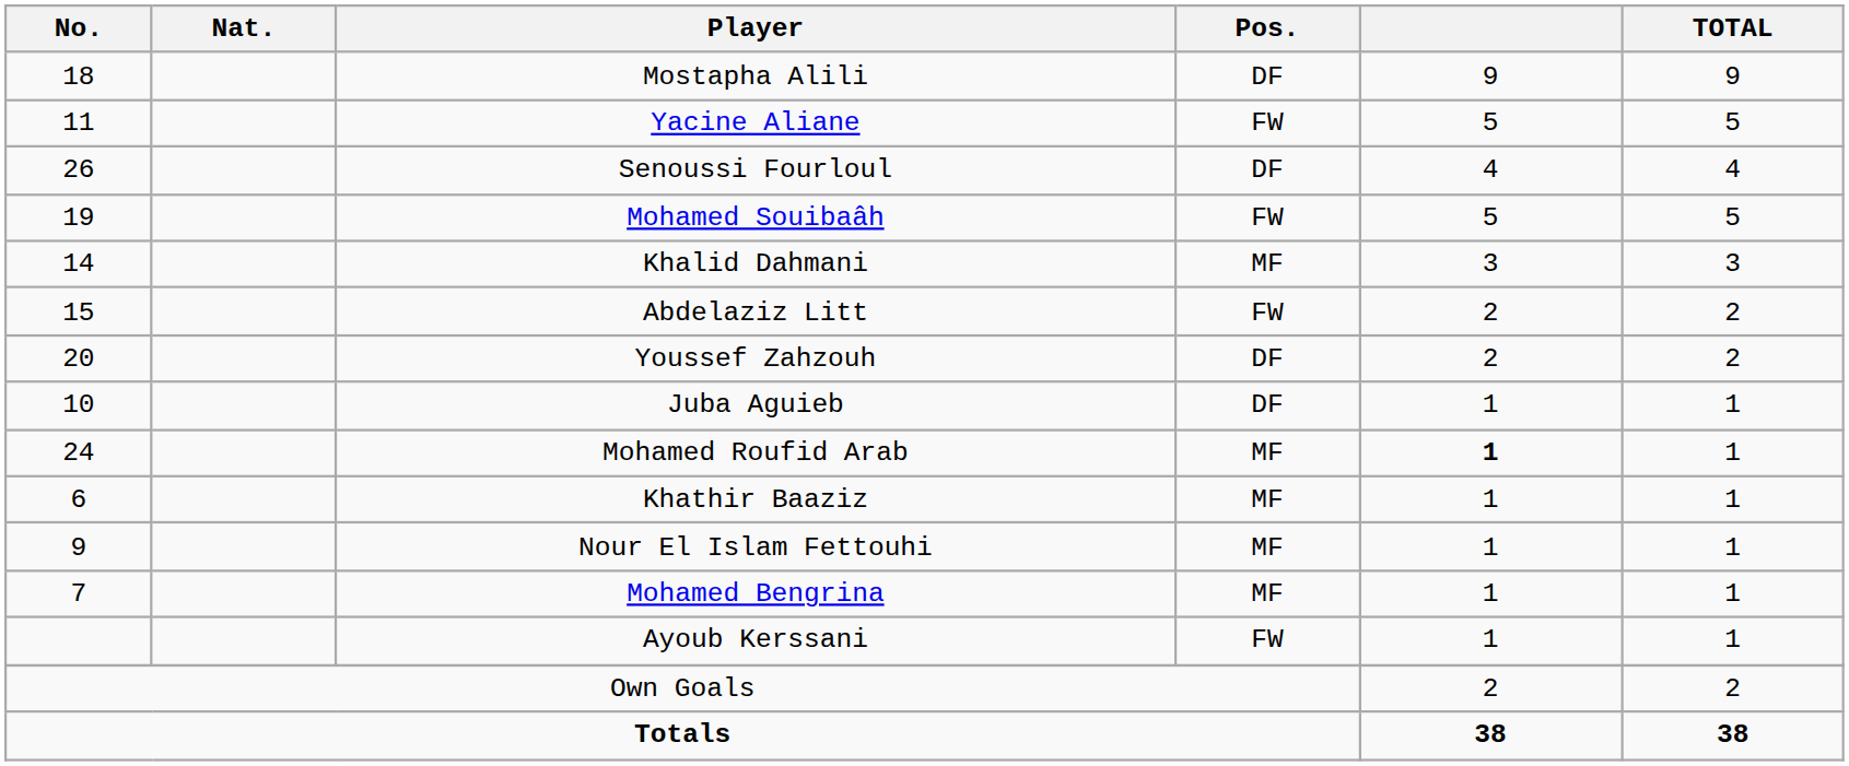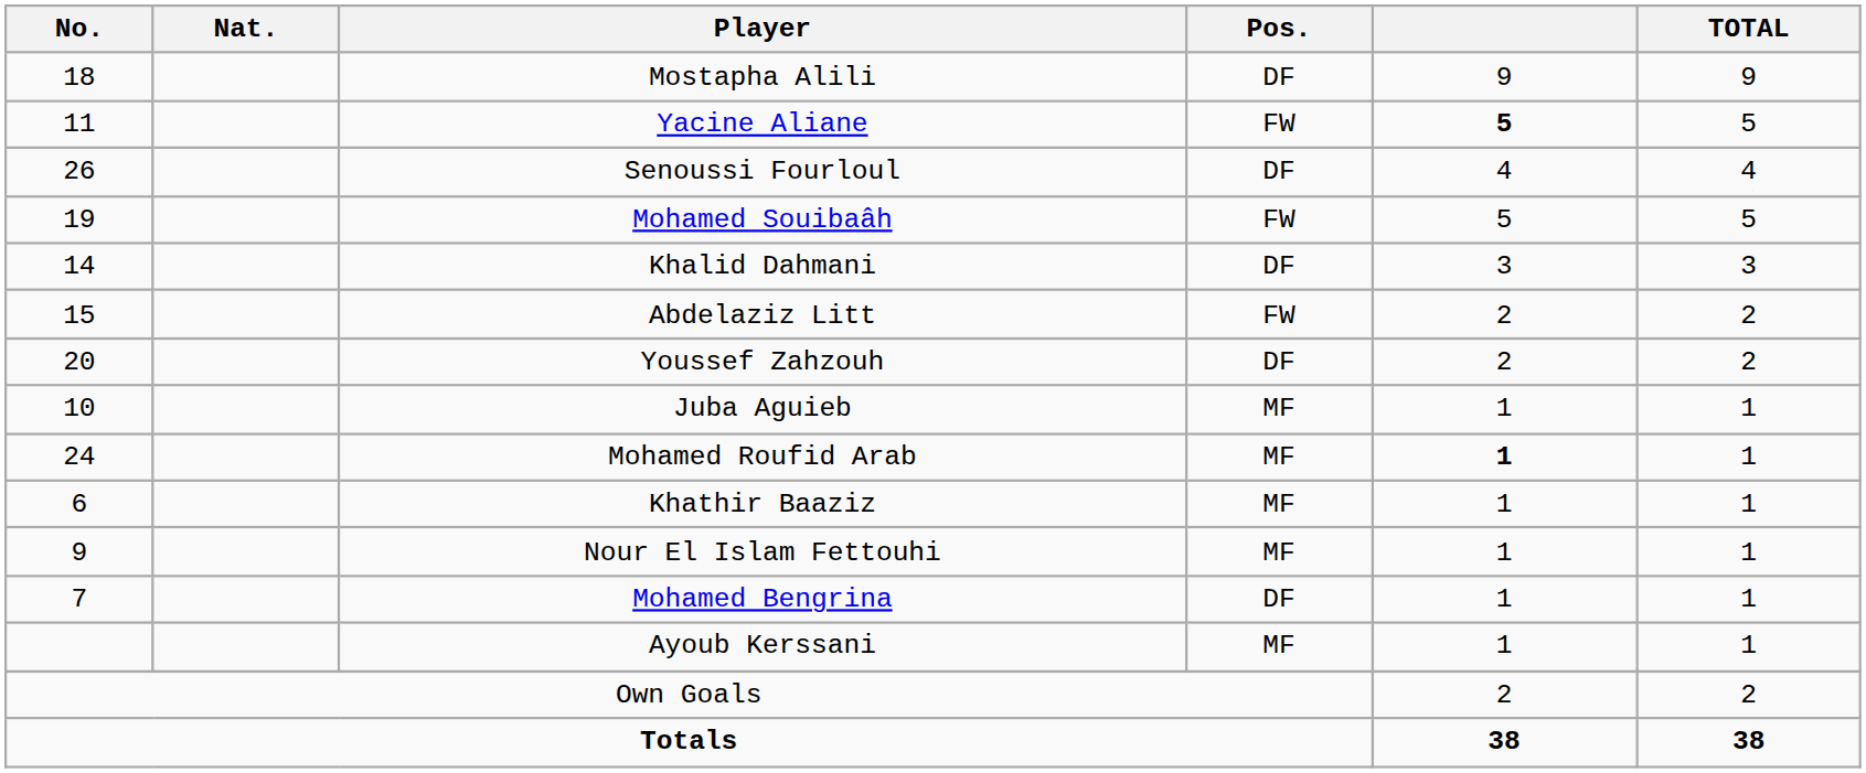 <table class="wikitable sortable alternance"  style="font-size:85%; text-align:center; line-height:14px; width:60%;">
 <tr>
 <th width=10>No.</th>
 <th width=10>Nat.</th>
 <th width=140>Player</th>
 <th width=10>Pos.</th>
 <th width=40></th>
 <th width=10>TOTAL</th>
 </tr>
 <tr>
 <td>18</td>
 <td></td>
 <td>Mostapha Alili</td>
 <td>DF</td>
 <td>9</td>
 <td>9</td>
 </tr>
 <tr>
 <td>11</td>
 <td></td>
 <td><a href='#'>Yacine Aliane</a></td>
 <td>FW</td>
-<td>5</td>
+<td><strong>5</strong></td>
 <td>5</td>
 </tr>
 <tr>
 <td>26</td>
 <td></td>
 <td>Senoussi Fourloul</td>
 <td>DF</td>
 <td>4</td>
 <td>4</td>
 </tr>
 <tr>
 <td>19</td>
 <td></td>
 <td><a href='#'>Mohamed Souibaâh</a></td>
 <td>FW</td>
 <td>5</td>
 <td>5</td>
 </tr>
 <tr>
 <td>14</td>
 <td></td>
 <td>Khalid Dahmani</td>
-<td>MF</td>
+<td>DF</td>
 <td>3</td>
 <td>3</td>
 </tr>
 <tr>
 <td>15</td>
 <td></td>
 <td>Abdelaziz Litt</td>
 <td>FW</td>
 <td>2</td>
 <td>2</td>
 </tr>
 <tr>
 <td>20</td>
 <td></td>
 <td>Youssef Zahzouh</td>
 <td>DF</td>
 <td>2</td>
 <td>2</td>
 </tr>
 <tr>
 <td>10</td>
 <td></td>
 <td>Juba Aguieb</td>
-<td>DF</td>
+<td>MF</td>
 <td>1</td>
 <td>1</td>
 </tr>
 <tr>
 <td>24</td>
 <td></td>
 <td>Mohamed Roufid Arab</td>
 <td>MF</td>
 <td><strong>1</strong></td>
 <td>1</td>
 </tr>
 <tr>
 <td>6</td>
 <td></td>
 <td>Khathir Baaziz</td>
 <td>MF</td>
 <td>1</td>
 <td>1</td>
 </tr>
 <tr>
 <td>9</td>
 <td></td>
 <td>Nour El Islam Fettouhi</td>
 <td>MF</td>
 <td>1</td>
 <td>1</td>
 </tr>
 <tr>
 <td>7</td>
 <td></td>
 <td><a href='#'>Mohamed Bengrina</a></td>
-<td>MF</td>
+<td>DF</td>
 <td>1</td>
 <td>1</td>
 </tr>
 <tr>
 <td></td>
 <td></td>
 <td>Ayoub Kerssani</td>
-<td>FW</td>
+<td>MF</td>
 <td>1</td>
 <td>1</td>
 </tr>
 <tr>
 </tr>
 <tr class="sortbottom">
 <td colspan="4">Own Goals</td>
 <td>2</td>
 <td>2</td>
 </tr>
 <tr class="sortbottom">
 <td colspan="4"><strong>Totals</strong></td>
 <td><strong>38</strong></td>
 <td><strong>38</strong></td>
 </tr>
 </table>
